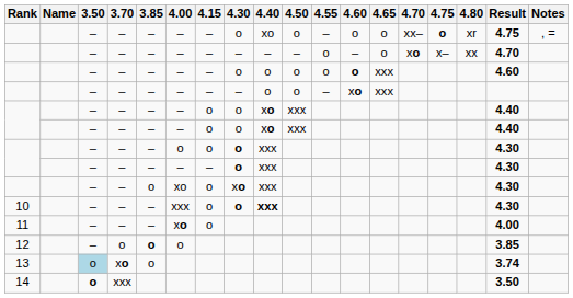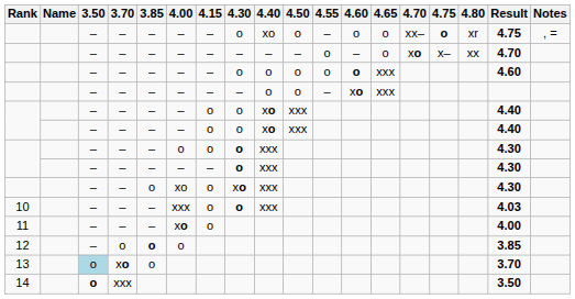 <table class="wikitable sortable" style="text-align:center">
 <tr>
 <th>Rank</th>
 <th>Name</th>
 <th class="unsortable">3.50</th>
 <th class="unsortable">3.70</th>
 <th class="unsortable">3.85</th>
 <th class="unsortable">4.00</th>
 <th class="unsortable">4.15</th>
 <th class="unsortable">4.30</th>
 <th class="unsortable">4.40</th>
 <th class="unsortable">4.50</th>
 <th class="unsortable">4.55</th>
 <th class="unsortable">4.60</th>
 <th class="unsortable">4.65</th>
 <th class="unsortable">4.70</th>
 <th class="unsortable">4.75</th>
 <th class="unsortable">4.80</th>
 <th>Result</th>
 <th>Notes</th>
 </tr>
 <tr>
 <td></td>
 <td align="left"></td>
 <td>–</td>
 <td>–</td>
 <td>–</td>
 <td>–</td>
 <td>–</td>
 <td>o</td>
 <td>xo</td>
 <td>o</td>
 <td>–</td>
 <td>o</td>
 <td>o</td>
 <td>xx–</td>
 <td><strong>o</strong></td>
 <td>xr</td>
 <td><strong>4.75</strong></td>
 <td><strong></strong>, =</td>
 </tr>
 <tr>
 <td></td>
 <td align="left"></td>
 <td>–</td>
 <td>–</td>
 <td>–</td>
 <td>–</td>
 <td>–</td>
 <td>–</td>
 <td>–</td>
 <td>–</td>
 <td>o</td>
 <td>–</td>
 <td>o</td>
 <td>x<strong>o </strong></td>
 <td>x–</td>
 <td>xx</td>
 <td><strong>4.70</strong></td>
 <td></td>
 </tr>
 <tr>
 <td></td>
 <td align="left"></td>
 <td>–</td>
 <td>–</td>
 <td>–</td>
 <td>–</td>
 <td>–</td>
 <td>o</td>
 <td>o</td>
 <td>o</td>
 <td>o</td>
 <td><strong>o</strong></td>
 <td>xxx</td>
 <td></td>
 <td></td>
 <td></td>
 <td><strong>4.60</strong></td>
 <td></td>
 </tr>
 <tr>
 <td></td>
 <td align="left"></td>
 <td>–</td>
 <td>–</td>
 <td>–</td>
 <td>–</td>
 <td>–</td>
 <td>–</td>
 <td>o</td>
 <td>o</td>
 <td>–</td>
 <td>x<strong>o </strong></td>
 <td>xxx</td>
 <td></td>
 <td></td>
 <td></td>
 <td></td>
 <td></td>
 </tr>
 <tr>
 <td rowspan=2></td>
 <td align="left"></td>
 <td>–</td>
 <td>–</td>
 <td>–</td>
 <td>–</td>
 <td>o</td>
 <td>o</td>
 <td>x<strong>o</strong></td>
 <td>xxx</td>
 <td></td>
 <td></td>
 <td></td>
 <td></td>
 <td></td>
 <td></td>
 <td><strong>4.40</strong></td>
 <td></td>
 </tr>
 <tr>
 <td align="left"></td>
 <td>–</td>
 <td>–</td>
 <td>–</td>
 <td>–</td>
 <td>o</td>
 <td>o</td>
 <td>x<strong>o</strong></td>
 <td>xxx</td>
 <td></td>
 <td></td>
 <td></td>
 <td></td>
 <td></td>
 <td></td>
 <td><strong>4.40</strong></td>
 <td></td>
 </tr>
 <tr>
 <td rowspan=2></td>
 <td align="left"></td>
 <td>–</td>
 <td>–</td>
 <td>–</td>
 <td>o</td>
 <td>o</td>
 <td><strong>o</strong></td>
 <td>xxx</td>
 <td></td>
 <td></td>
 <td></td>
 <td></td>
 <td></td>
 <td></td>
 <td></td>
 <td><strong>4.30</strong></td>
 <td></td>
 </tr>
 <tr>
 <td align="left"></td>
 <td>–</td>
 <td>–</td>
 <td>–</td>
 <td>–</td>
 <td>–</td>
 <td><strong>o</strong></td>
 <td>xxx</td>
 <td></td>
 <td></td>
 <td></td>
 <td></td>
 <td></td>
 <td></td>
 <td></td>
 <td><strong>4.30</strong></td>
 <td></td>
 </tr>
 <tr>
 <td></td>
 <td align="left"></td>
 <td>–</td>
 <td>–</td>
 <td>o</td>
 <td>xo</td>
 <td>o</td>
 <td>x<strong>o</strong></td>
 <td>xxx</td>
 <td></td>
 <td></td>
 <td></td>
 <td></td>
 <td></td>
 <td></td>
 <td></td>
 <td><strong>4.30</strong></td>
 <td></td>
 </tr>
 <tr>
 <td>10</td>
 <td align="left"></td>
 <td>–</td>
 <td>–</td>
 <td>–</td>
 <td>xxx</td>
 <td>o</td>
 <td><strong>o</strong></td>
-<td><strong>xxx</strong></td>
+<td>xxx</td>
 <td></td>
 <td></td>
 <td></td>
 <td></td>
 <td></td>
 <td></td>
 <td></td>
-<td><strong>4.30</strong></td>
+<td><strong>4.03</strong></td>
 <td></td>
 </tr>
 <tr>
 <td>11</td>
 <td align="left"></td>
 <td>–</td>
 <td>–</td>
 <td>–</td>
 <td>x<strong>o</strong></td>
 <td>o</td>
 <td></td>
 <td></td>
 <td></td>
 <td></td>
 <td></td>
 <td></td>
 <td></td>
 <td></td>
 <td></td>
 <td><strong>4.00</strong></td>
 <td></td>
 </tr>
 <tr>
 <td>12</td>
 <td align="left"></td>
 <td>–</td>
 <td>o</td>
 <td><strong>o</strong></td>
 <td>o</td>
 <td></td>
 <td></td>
 <td></td>
 <td></td>
 <td></td>
 <td></td>
 <td></td>
 <td></td>
 <td></td>
 <td></td>
 <td><strong>3.85</strong></td>
 <td></td>
 </tr>
 <tr>
 <td>13</td>
 <td align="left"></td>
 <td style="background: lightblue;">o</td>
 <td>x<strong>o </strong></td>
 <td>o</td>
 <td></td>
 <td></td>
 <td></td>
 <td></td>
 <td></td>
 <td></td>
 <td></td>
 <td></td>
 <td></td>
 <td></td>
 <td></td>
-<td><strong>3.74</strong></td>
+<td><strong>3.70</strong></td>
 <td></td>
 </tr>
 <tr>
 <td>14</td>
 <td align="left"></td>
 <td><strong>o</strong></td>
 <td>xxx</td>
 <td></td>
 <td></td>
 <td></td>
 <td></td>
 <td></td>
 <td></td>
 <td></td>
 <td></td>
 <td></td>
 <td></td>
 <td></td>
 <td></td>
 <td><strong>3.50</strong></td>
 <td></td>
 </tr>
 </table>
